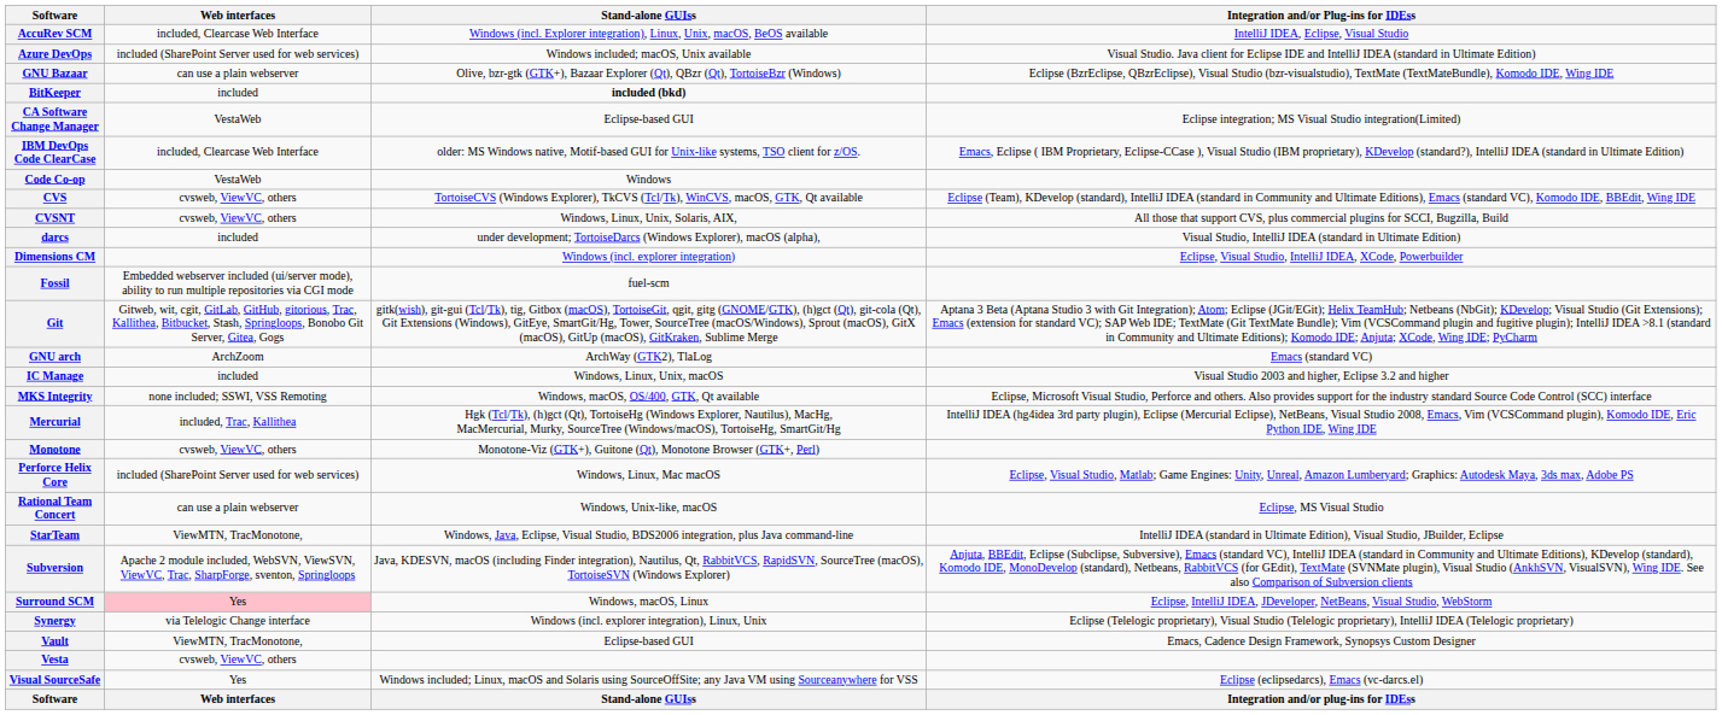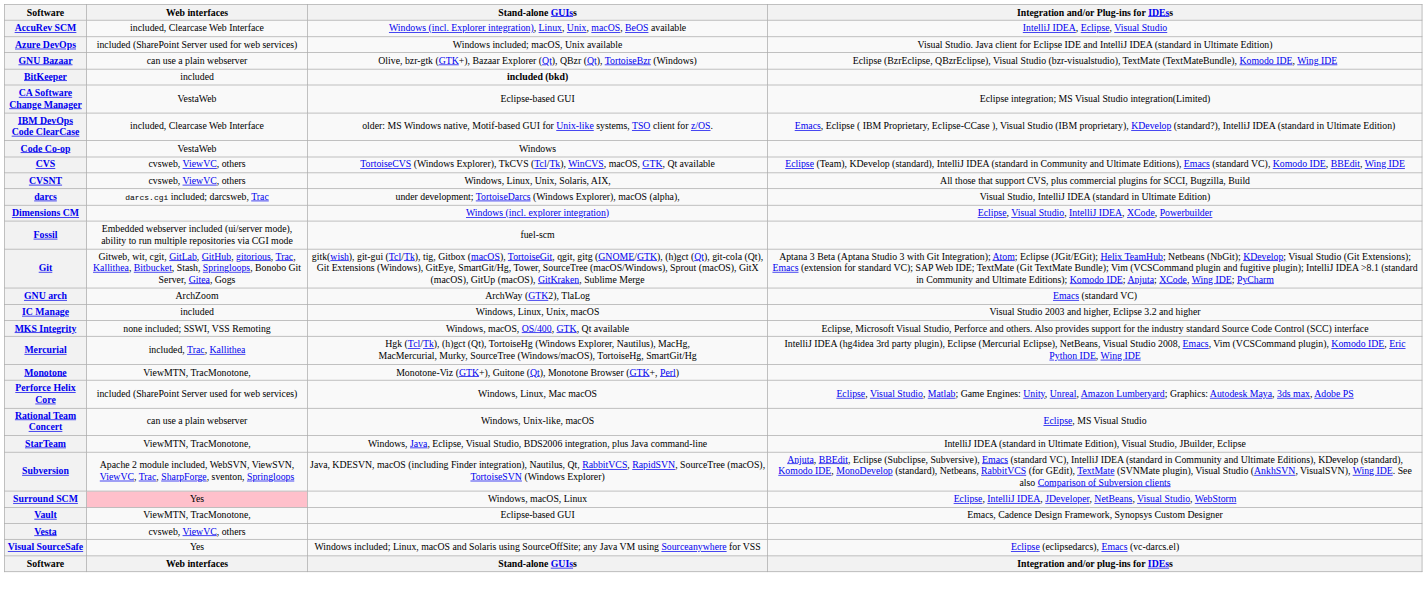 <table class="wikitable sortable" style="font-size: 85%; text-align: center; width: auto;">
 <tr>
 <th>Software</th>
 <th>Web interfaces</th>
 <th>Stand-alone <a href='#'>GUIs</a>s</th>
 <th>Integration and/or Plug-ins for <a href='#'>IDEs</a>s</th>
 </tr>
 <tr>
 <th><a href='#'>AccuRev SCM</a></th>
 <td> included, Clearcase Web Interface</td>
 <td><a href='#'>Windows (incl. Explorer integration)</a>, <a href='#'>Linux</a>, <a href='#'>Unix</a>, <a href='#'>macOS</a>, <a href='#'>BeOS</a> available</td>
 <td><a href='#'>IntelliJ IDEA</a>, <a href='#'>Eclipse</a>, <a href='#'>Visual Studio</a></td>
 </tr>
 <tr>
 <th><a href='#'>Azure DevOps</a></th>
 <td> included (SharePoint Server used for web services)</td>
 <td>Windows included; macOS, Unix available</td>
 <td>Visual Studio. Java client for Eclipse IDE and IntelliJ IDEA (standard in Ultimate Edition)</td>
 </tr>
 <tr>
 <th><a href='#'>GNU Bazaar</a></th>
 <td>can use a plain webserver</td>
 <td>Olive, bzr-gtk (<a href='#'>GTK</a>+), Bazaar Explorer (<a href='#'>Qt</a>), QBzr (<a href='#'>Qt</a>), <a href='#'>TortoiseBzr</a> (Windows)</td>
 <td>Eclipse (BzrEclipse, QBzrEclipse), Visual Studio (bzr-visualstudio), TextMate (TextMateBundle), <a href='#'>Komodo IDE</a>, <a href='#'>Wing IDE</a></td>
 </tr>
 <tr>
 <th><a href='#'>BitKeeper</a></th>
 <td>included</td>
 <td><strong>included (bkd)</strong></td>
 <td></td>
 </tr>
 <tr>
 <th><a href='#'>CA Software Change Manager</a></th>
 <td> VestaWeb</td>
 <td>Eclipse-based GUI</td>
 <td>Eclipse integration; MS Visual Studio integration(Limited)</td>
 </tr>
 <tr>
 <th><a href='#'>IBM DevOps Code ClearCase</a></th>
 <td> included, Clearcase Web Interface</td>
 <td>older: MS Windows native, Motif-based GUI for <a href='#'>Unix-like</a> systems, <a href='#'>TSO</a> client for <a href='#'>z/OS</a>.</td>
 <td><a href='#'>Emacs</a>, Eclipse ( IBM Proprietary, Eclipse-CCase ), Visual Studio (IBM proprietary), <a href='#'>KDevelop</a> (standard?), IntelliJ IDEA (standard in Ultimate Edition)</td>
 </tr>
 <tr>
 <th><a href='#'>Code Co-op</a></th>
 <td> VestaWeb</td>
 <td>Windows</td>
 <td></td>
 </tr>
 <tr>
 <th><a href='#'>CVS</a></th>
 <td>cvsweb, <a href='#'>ViewVC</a>, others</td>
 <td><a href='#'>TortoiseCVS</a> (Windows Explorer), TkCVS (<a href='#'>Tcl</a>/<a href='#'>Tk</a>), <a href='#'>WinCVS</a>, macOS, <a href='#'>GTK</a>, Qt available</td>
 <td><a href='#'>Eclipse</a> (Team), KDevelop (standard), IntelliJ IDEA (standard in Community and Ultimate Editions), <a href='#'>Emacs</a> (standard VC), <a href='#'>Komodo IDE</a>, <a href='#'>BBEdit</a>, <a href='#'>Wing IDE</a></td>
 </tr>
 <tr>
 <th><a href='#'>CVSNT</a></th>
 <td>cvsweb, <a href='#'>ViewVC</a>, others</td>
 <td>Windows, Linux, Unix, Solaris, AIX,</td>
 <td>All those that support CVS, plus commercial plugins for SCCI, Bugzilla, Build</td>
 </tr>
 <tr>
 <th><a href='#'>darcs</a></th>
-<td> included</td>
+<td> <code>darcs.cgi</code> included; darcsweb, <a href='#'>Trac</a></td>
 <td>under development; <a href='#'>TortoiseDarcs</a> (Windows Explorer), macOS (alpha),</td>
 <td>Visual Studio, IntelliJ IDEA (standard in Ultimate Edition)</td>
 </tr>
 <tr>
 <th><a href='#'>Dimensions CM</a></th>
 <td></td>
 <td><a href='#'>Windows (incl. explorer integration)</a></td>
 <td><a href='#'>Eclipse</a>, <a href='#'>Visual Studio</a>, <a href='#'>IntelliJ IDEA</a>, <a href='#'>XCode</a>, <a href='#'>Powerbuilder</a></td>
 </tr>
 <tr>
 <th><a href='#'>Fossil</a></th>
 <td> Embedded webserver included (ui/server mode), ability to run multiple repositories via CGI mode</td>
 <td>fuel-scm</td>
 <td></td>
 </tr>
 <tr>
 <th><a href='#'>Git</a></th>
 <td> Gitweb, wit, cgit, <a href='#'>GitLab</a>, <a href='#'>GitHub</a>, <a href='#'>gitorious</a>, <a href='#'>Trac</a>, <a href='#'>Kallithea</a>, <a href='#'>Bitbucket</a>,  Stash, <a href='#'>Springloops</a>, Bonobo Git Server, <a href='#'>Gitea</a>, Gogs</td>
 <td>gitk(<a href='#'>wish</a>), git-gui (<a href='#'>Tcl</a>/<a href='#'>Tk</a>), tig, Gitbox (<a href='#'>macOS</a>), <a href='#'>TortoiseGit</a>, qgit, gitg (<a href='#'>GNOME</a>/<a href='#'>GTK</a>), (h)gct (<a href='#'>Qt</a>), git-cola (Qt), Git Extensions (Windows), GitEye, SmartGit/Hg, Tower, SourceTree (macOS/Windows), Sprout (macOS), GitX (macOS), GitUp (macOS), <a href='#'>GitKraken</a>, Sublime Merge</td>
 <td>Aptana 3 Beta (Aptana Studio 3 with Git Integration); <a href='#'>Atom</a>; Eclipse (JGit/EGit); <a href='#'>Helix TeamHub</a>; Netbeans (NbGit); <a href='#'>KDevelop</a>; Visual Studio (Git Extensions); <a href='#'>Emacs</a> (extension for standard VC); SAP Web IDE; TextMate (Git TextMate Bundle); Vim (VCSCommand plugin and fugitive plugin); IntelliJ IDEA >8.1 (standard in Community and Ultimate Editions); <a href='#'>Komodo IDE</a>; <a href='#'>Anjuta</a>; <a href='#'>XCode</a>, <a href='#'>Wing IDE</a>; <a href='#'>PyCharm</a></td>
 </tr>
 <tr>
 <th><a href='#'>GNU arch</a></th>
 <td>ArchZoom</td>
 <td>ArchWay (<a href='#'>GTK</a>2), TlaLog</td>
 <td><a href='#'>Emacs</a> (standard VC)</td>
 </tr>
 <tr>
 <th><a href='#'>IC Manage</a></th>
 <td> included</td>
 <td>Windows, Linux, Unix, macOS</td>
 <td>Visual Studio 2003 and higher, Eclipse 3.2 and higher</td>
 </tr>
 <tr>
 <th><a href='#'>MKS Integrity</a></th>
 <td>none included; SSWI, VSS Remoting</td>
 <td>Windows, macOS, <a href='#'>OS/400</a>, <a href='#'>GTK</a>, Qt available</td>
 <td>Eclipse, Microsoft Visual Studio, Perforce and others. Also provides support for the industry standard Source Code Control (SCC) interface</td>
 </tr>
 <tr>
 <th><a href='#'>Mercurial</a></th>
 <td> included, <a href='#'>Trac</a>, <a href='#'>Kallithea</a></td>
 <td>Hgk (<a href='#'>Tcl</a>/<a href='#'>Tk</a>), (h)gct (Qt), TortoiseHg (Windows Explorer, Nautilus), MacHg,<br>MacMercurial, Murky, SourceTree (Windows/macOS), TortoiseHg, SmartGit/Hg</td>
 <td>IntelliJ IDEA (hg4idea 3rd party plugin), Eclipse (Mercurial Eclipse), NetBeans, Visual Studio 2008, <a href='#'>Emacs</a>, Vim (VCSCommand plugin), <a href='#'>Komodo IDE</a>, <a href='#'>Eric Python IDE</a>, <a href='#'>Wing IDE</a></td>
 </tr>
 <tr>
 <th><a href='#'>Monotone</a></th>
-<td>cvsweb, <a href='#'>ViewVC</a>, others</td>
+<td>ViewMTN, TracMonotone,</td>
 <td>Monotone-Viz (<a href='#'>GTK</a>+), Guitone (<a href='#'>Qt</a>), Monotone Browser (<a href='#'>GTK</a>+, <a href='#'>Perl</a>)</td>
 <td></td>
 </tr>
 <tr>
 <th><a href='#'>Perforce Helix Core</a></th>
 <td> included (SharePoint Server used for web services)</td>
 <td>Windows, Linux, Mac macOS</td>
 <td><a href='#'>Eclipse</a>, <a href='#'>Visual Studio</a>, <a href='#'>Matlab</a>; Game Engines: <a href='#'>Unity</a>, <a href='#'>Unreal</a>, <a href='#'>Amazon Lumberyard</a>; Graphics: <a href='#'>Autodesk Maya</a>, <a href='#'>3ds max</a>, <a href='#'>Adobe PS</a></td>
 </tr>
 <tr>
 <th><a href='#'>Rational Team Concert</a></th>
 <td>can use a plain webserver</td>
 <td>Windows, Unix-like, macOS</td>
 <td><a href='#'>Eclipse</a>, MS Visual Studio</td>
 </tr>
 <tr>
 <th><a href='#'>StarTeam</a></th>
 <td>ViewMTN, TracMonotone,</td>
 <td>Windows, <a href='#'>Java</a>, Eclipse, Visual Studio, BDS2006 integration, plus Java command-line</td>
 <td>IntelliJ IDEA (standard in Ultimate Edition), Visual Studio, JBuilder, Eclipse</td>
 </tr>
 <tr>
 <th><a href='#'>Subversion</a></th>
 <td> Apache 2 module included, WebSVN, ViewSVN, <a href='#'>ViewVC</a>, <a href='#'>Trac</a>, <a href='#'>SharpForge</a>, sventon, <a href='#'>Springloops</a></td>
 <td>Java, KDESVN, macOS (including Finder integration), Nautilus, Qt, <a href='#'>RabbitVCS</a>, <a href='#'>RapidSVN</a>, SourceTree (macOS), <a href='#'>TortoiseSVN</a> (Windows Explorer)</td>
 <td><a href='#'>Anjuta</a>, <a href='#'>BBEdit</a>, Eclipse (Subclipse, Subversive), <a href='#'>Emacs</a> (standard VC), IntelliJ IDEA (standard in Community and Ultimate Editions), KDevelop (standard), <a href='#'>Komodo IDE</a>, <a href='#'>MonoDevelop</a> (standard), Netbeans, <a href='#'>RabbitVCS</a> (for GEdit), <a href='#'>TextMate</a> (SVNMate plugin), Visual Studio (<a href='#'>AnkhSVN</a>, VisualSVN), <a href='#'>Wing IDE</a>. See also <a href='#'>Comparison of Subversion clients</a></td>
 </tr>
 <tr>
 <th><a href='#'>Surround SCM</a></th>
 <td style="background: pink;">Yes</td>
 <td>Windows, macOS, Linux</td>
 <td><a href='#'>Eclipse</a>, <a href='#'>IntelliJ IDEA</a>, <a href='#'>JDeveloper</a>, <a href='#'>NetBeans</a>, <a href='#'>Visual Studio</a>, <a href='#'>WebStorm</a></td>
 </tr>
 <tr>
-<th><a href='#'>Synergy</a></th>
-<td> via Telelogic Change interface</td>
-<td>Windows (incl. explorer integration), Linux, Unix</td>
-<td>Eclipse (Telelogic proprietary), Visual Studio (Telelogic proprietary), IntelliJ IDEA (Telelogic proprietary)</td>
-</tr>
-<tr>
 <th><a href='#'>Vault</a></th>
 <td>ViewMTN, TracMonotone,</td>
 <td>Eclipse-based GUI</td>
 <td>Emacs, Cadence Design Framework, Synopsys Custom Designer</td>
 </tr>
 <tr>
 <th><a href='#'>Vesta</a></th>
 <td>cvsweb, <a href='#'>ViewVC</a>, others</td>
 <td></td>
 <td></td>
 </tr>
 <tr>
 <th><a href='#'>Visual SourceSafe</a></th>
 <td> Yes</td>
 <td>Windows included; Linux, macOS and Solaris using SourceOffSite; any Java VM using <a href='#'>Sourceanywhere</a> for VSS</td>
 <td><a href='#'>Eclipse</a> (eclipsedarcs), <a href='#'>Emacs</a> (vc-darcs.el)</td>
 </tr>
 <tr class="sortbottom">
 <th>Software</th>
 <th>Web interfaces</th>
 <th>Stand-alone <a href='#'>GUIs</a>s</th>
 <th>Integration and/or plug-ins for <a href='#'>IDEs</a>s</th>
 </tr>
 </table>
